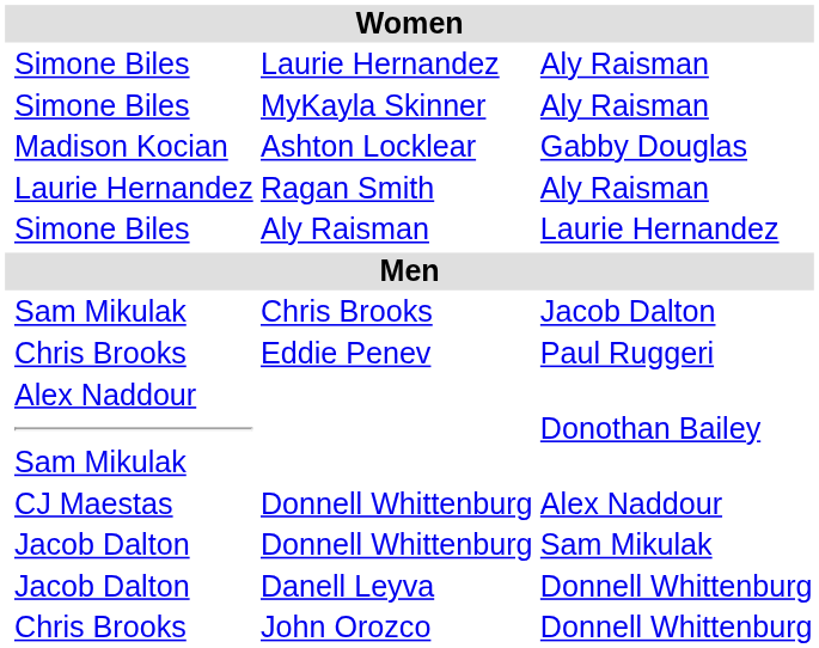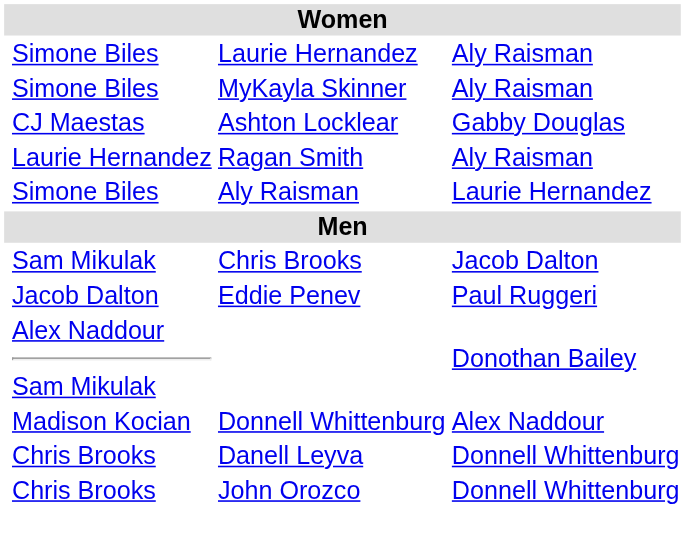 <table>
 <tr style="background:#dfdfdf;">
 <td colspan="4" style="text-align:center;"><strong>Women</strong></td>
 </tr>
 <tr>
 <th scope=row style="text-align:left"></th>
 <td><a href='#'>Simone Biles</a></td>
 <td><a href='#'>Laurie Hernandez</a></td>
 <td><a href='#'>Aly Raisman</a></td>
 </tr>
 <tr>
 <th scope=row style="text-align:left"></th>
 <td><a href='#'>Simone Biles</a></td>
 <td><a href='#'>MyKayla Skinner</a></td>
 <td><a href='#'>Aly Raisman</a></td>
 </tr>
 <tr>
 <th scope=row style="text-align:left"></th>
-<td><a href='#'>Madison Kocian</a></td>
+<td><a href='#'>CJ Maestas</a></td>
 <td><a href='#'>Ashton Locklear</a></td>
 <td><a href='#'>Gabby Douglas</a></td>
 </tr>
 <tr>
 <th scope=row style="text-align:left"></th>
 <td><a href='#'>Laurie Hernandez</a></td>
 <td><a href='#'>Ragan Smith</a></td>
 <td><a href='#'>Aly Raisman</a></td>
 </tr>
 <tr>
 <th scope=row style="text-align:left"></th>
 <td><a href='#'>Simone Biles</a></td>
 <td><a href='#'>Aly Raisman</a></td>
 <td><a href='#'>Laurie Hernandez</a></td>
 </tr>
 <tr style="background:#dfdfdf;">
 <td colspan="4" style="text-align:center;"><strong>Men</strong></td>
 </tr>
 <tr>
 <th scope=row style="text-align:left"></th>
 <td><a href='#'>Sam Mikulak</a></td>
 <td><a href='#'>Chris Brooks</a></td>
 <td><a href='#'>Jacob Dalton</a></td>
 </tr>
 <tr>
 <th scope=row style="text-align:left"></th>
-<td><a href='#'>Chris Brooks</a></td>
+<td><a href='#'>Jacob Dalton</a></td>
 <td><a href='#'>Eddie Penev</a></td>
 <td><a href='#'>Paul Ruggeri</a></td>
 </tr>
 <tr>
 <th scope=row style="text-align:left"></th>
 <td><a href='#'>Alex Naddour</a><hr><a href='#'>Sam Mikulak</a></td>
 <td></td>
 <td><a href='#'>Donothan Bailey</a></td>
 </tr>
 <tr>
 <th scope=row style="text-align:left"></th>
-<td><a href='#'>CJ Maestas</a></td>
+<td><a href='#'>Madison Kocian</a></td>
 <td><a href='#'>Donnell Whittenburg</a></td>
 <td><a href='#'>Alex Naddour</a></td>
 </tr>
 <tr>
 <th scope=row style="text-align:left"></th>
-<td><a href='#'>Jacob Dalton</a></td>
-<td><a href='#'>Donnell Whittenburg</a></td>
-<td><a href='#'>Sam Mikulak</a></td>
-</tr>
-<tr>
-<th scope=row style="text-align:left"></th>
-<td><a href='#'>Jacob Dalton</a></td>
+<td><a href='#'>Chris Brooks</a></td>
 <td><a href='#'>Danell Leyva</a></td>
 <td><a href='#'>Donnell Whittenburg</a></td>
 </tr>
 <tr>
 <th scope=row style="text-align:left"></th>
 <td><a href='#'>Chris Brooks</a></td>
 <td><a href='#'>John Orozco</a></td>
 <td><a href='#'>Donnell Whittenburg</a></td>
 </tr>
 </table>
